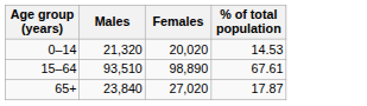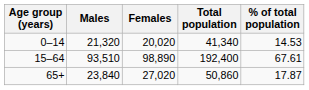 <table class="wikitable">
 <tr>
 <th width="86pt">Age group<br> (years)</th>
 <th width="75.3pt">Males</th>
 <th width="75.3pt">Females</th>
+<th width="87pt">Total<br>population</th>
 <th width="87pt">% of total<br>population</th>
 </tr>
 <tr>
 <td align="right">0–14</td>
 <td align="right">21,320</td>
 <td align="right">20,020</td>
+<td align="right">41,340</td>
 <td align="right">14.53</td>
 </tr>
 <tr>
 <td align="right">15–64</td>
 <td align="right">93,510</td>
 <td align="right">98,890</td>
+<td align="right">192,400</td>
 <td align="right">67.61</td>
 </tr>
 <tr>
 <td align="right">65+</td>
 <td align="right">23,840</td>
 <td align="right">27,020</td>
+<td align="right">50,860</td>
 <td align="right">17.87</td>
 </tr>
 </table>
